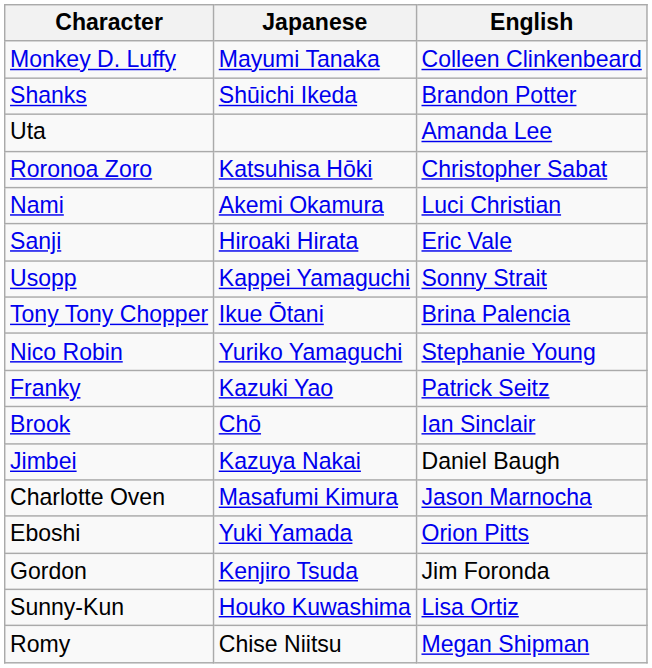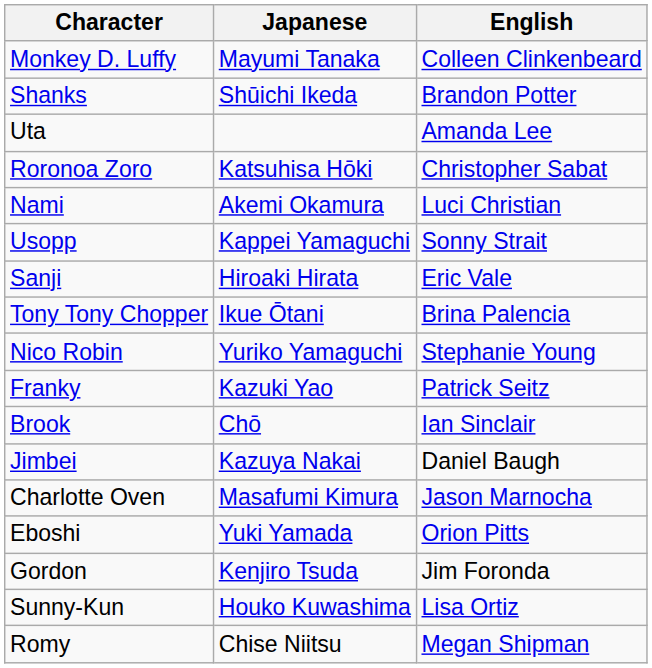 <table class="wikitable">
 <tr>
 <th>Character</th>
 <th>Japanese</th>
 <th>English</th>
 </tr>
 <tr>
 <td><a href='#'>Monkey D. Luffy</a></td>
 <td><a href='#'>Mayumi Tanaka</a></td>
 <td><a href='#'>Colleen Clinkenbeard</a></td>
 </tr>
 <tr>
 <td><a href='#'>Shanks</a></td>
 <td><a href='#'>Shūichi Ikeda</a></td>
 <td><a href='#'>Brandon Potter</a></td>
 </tr>
 <tr>
 <td>Uta</td>
 <td></td>
 <td><a href='#'>Amanda Lee</a></td>
 </tr>
 <tr>
 <td><a href='#'>Roronoa Zoro</a></td>
 <td><a href='#'>Katsuhisa Hōki</a></td>
 <td><a href='#'>Christopher Sabat</a></td>
 </tr>
 <tr>
 <td><a href='#'>Nami</a></td>
 <td><a href='#'>Akemi Okamura</a></td>
 <td><a href='#'>Luci Christian</a></td>
 </tr>
 <tr>
+<td><a href='#'>Usopp</a></td>
+<td><a href='#'>Kappei Yamaguchi</a></td>
+<td><a href='#'>Sonny Strait</a></td>
+</tr>
+<tr>
 <td><a href='#'>Sanji</a></td>
 <td><a href='#'>Hiroaki Hirata</a></td>
 <td><a href='#'>Eric Vale</a></td>
-</tr>
-<tr>
-<td><a href='#'>Usopp</a></td>
-<td><a href='#'>Kappei Yamaguchi</a></td>
-<td><a href='#'>Sonny Strait</a></td>
 </tr>
 <tr>
 <td><a href='#'>Tony Tony Chopper</a></td>
 <td><a href='#'>Ikue Ōtani</a></td>
 <td><a href='#'>Brina Palencia</a></td>
 </tr>
 <tr>
 <td><a href='#'>Nico Robin</a></td>
 <td><a href='#'>Yuriko Yamaguchi</a></td>
 <td><a href='#'>Stephanie Young</a></td>
 </tr>
 <tr>
 <td><a href='#'>Franky</a></td>
 <td><a href='#'>Kazuki Yao</a></td>
 <td><a href='#'>Patrick Seitz</a></td>
 </tr>
 <tr>
 <td><a href='#'>Brook</a></td>
 <td><a href='#'>Chō</a></td>
 <td><a href='#'>Ian Sinclair</a></td>
 </tr>
 <tr>
 <td><a href='#'>Jimbei</a></td>
 <td><a href='#'>Kazuya Nakai</a></td>
 <td>Daniel Baugh</td>
 </tr>
 <tr>
 <td>Charlotte Oven</td>
 <td><a href='#'>Masafumi Kimura</a></td>
 <td><a href='#'>Jason Marnocha</a></td>
 </tr>
 <tr>
 <td>Eboshi</td>
 <td><a href='#'>Yuki Yamada</a></td>
 <td><a href='#'>Orion Pitts</a></td>
 </tr>
 <tr>
 <td>Gordon</td>
 <td><a href='#'>Kenjiro Tsuda</a></td>
 <td>Jim Foronda</td>
 </tr>
 <tr>
 <td>Sunny-Kun</td>
 <td><a href='#'>Houko Kuwashima</a></td>
 <td><a href='#'>Lisa Ortiz</a></td>
 </tr>
 <tr>
 <td>Romy</td>
 <td>Chise Niitsu</td>
 <td><a href='#'>Megan Shipman</a></td>
 </tr>
 </table>
